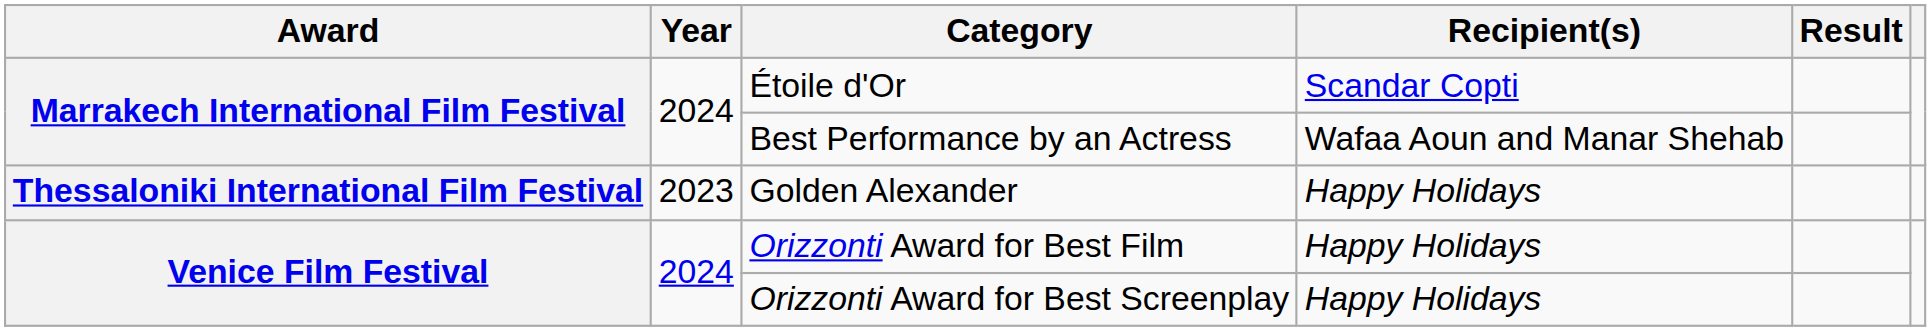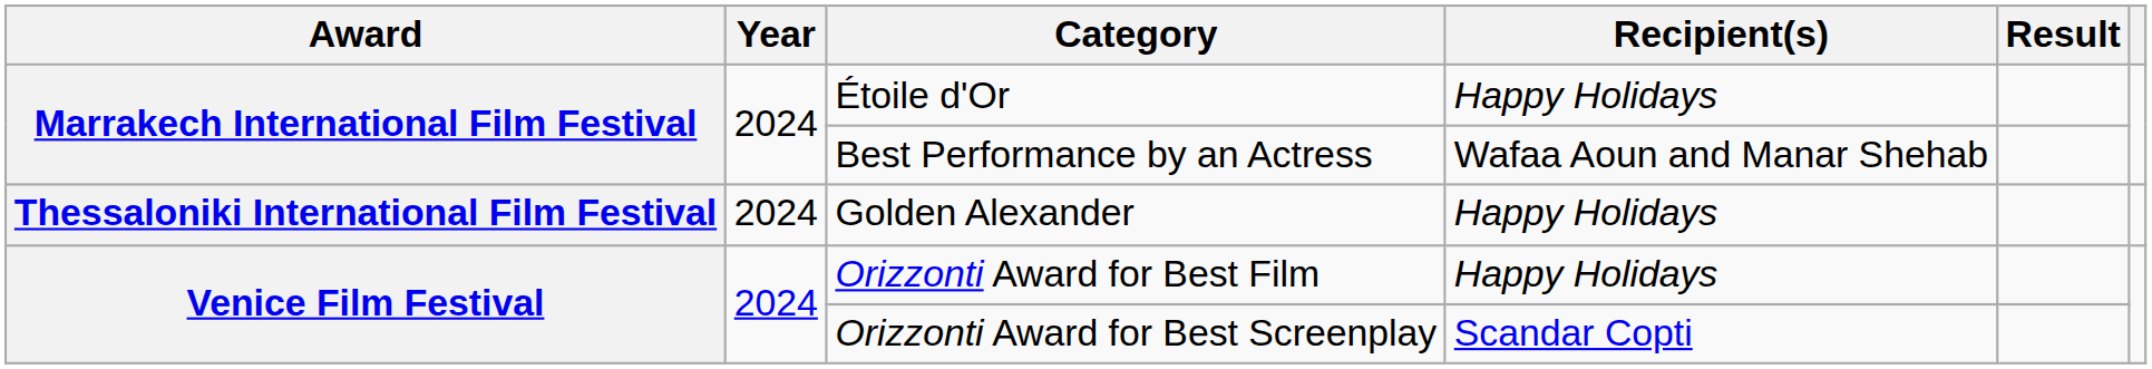 <table class="wikitable sortable plainrowheaders">
 <tr>
 <th>Award</th>
 <th>Year</th>
 <th>Category</th>
 <th>Recipient(s)</th>
 <th>Result</th>
 <th class="unsortable"></th>
 </tr>
 <tr>
 <th rowspan="2" ! scope="row"><a href='#'>Marrakech International Film Festival</a></th>
 <td rowspan="2">2024</td>
 <td>Étoile d'Or</td>
-<td><a href='#'>Scandar Copti</a></td>
+<td><em>Happy Holidays</em></td>
 <td></td>
 <td rowspan="2"></td>
 </tr>
 <tr>
 <td>Best Performance by an Actress</td>
 <td>Wafaa Aoun and Manar Shehab</td>
 <td></td>
 </tr>
 <tr>
 <th scope="row"><a href='#'>Thessaloniki International Film Festival</a></th>
-<td>2023</td>
+<td>2024</td>
 <td>Golden Alexander</td>
 <td><em>Happy Holidays</em></td>
 <td></td>
 <td></td>
 </tr>
 <tr>
 <th rowspan="2" ! scope="row"><a href='#'>Venice Film Festival</a></th>
 <td rowspan="2"><a href='#'>2024</a></td>
 <td><em><a href='#'>Orizzonti</a></em> Award for Best Film</td>
 <td><em>Happy Holidays</em></td>
 <td></td>
 <td rowspan="2"></td>
 </tr>
 <tr>
 <td><em>Orizzonti</em> Award for Best Screenplay</td>
-<td><em>Happy Holidays</em></td>
+<td><a href='#'>Scandar Copti</a></td>
 <td></td>
 </tr>
 </table>
